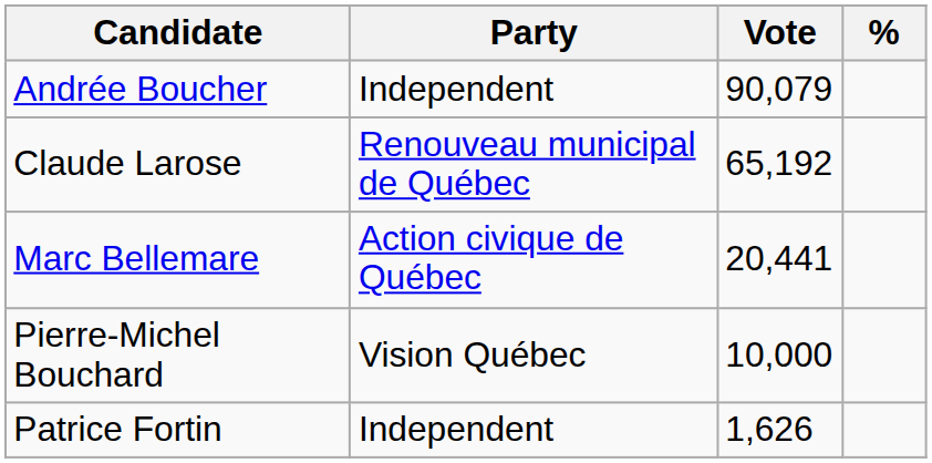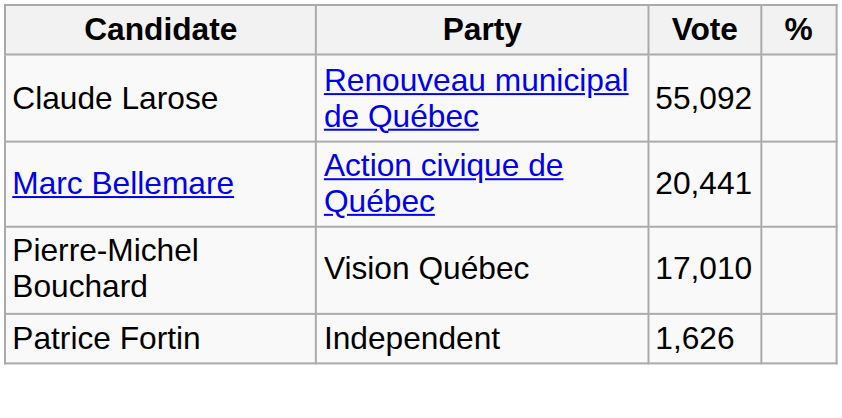 <table class="wikitable">
 <tr>
 <th bgcolor="#DDDDFF" width="150px">Candidate</th>
 <th bgcolor="#DDDDFF" width="160px">Party</th>
 <th bgcolor="#DDDDFF" width="50px">Vote</th>
 <th bgcolor="#DDDDFF" width="30px">%</th>
 </tr>
 <tr>
-<td><a href='#'>Andrée Boucher</a></td>
-<td>Independent</td>
-<td>90,079</td>
-<td></td>
-</tr>
-<tr>
 <td>Claude Larose</td>
 <td><a href='#'>Renouveau municipal de Québec</a></td>
-<td>65,192</td>
+<td>55,092</td>
 <td></td>
 </tr>
 <tr>
 <td><a href='#'>Marc Bellemare</a></td>
 <td><a href='#'>Action civique de Québec</a></td>
 <td>20,441</td>
 <td></td>
 </tr>
 <tr>
 <td>Pierre-Michel Bouchard</td>
 <td>Vision Québec</td>
-<td>10,000</td>
+<td>17,010</td>
 <td></td>
 </tr>
 <tr>
 <td>Patrice Fortin</td>
 <td>Independent</td>
 <td>1,626</td>
 <td></td>
 </tr>
 </table>
